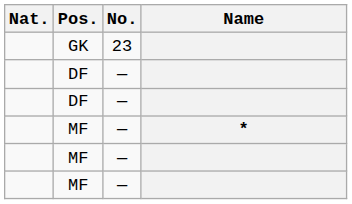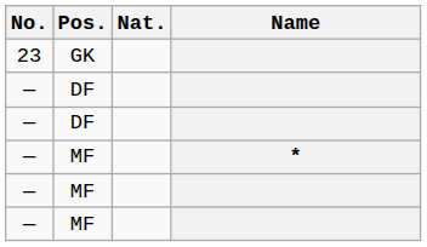 <table class="wikitable sortable plainrowheaders" style="text-align:center">
 <tr>
+<th scope="col">No.</th>
+<th scope="col">Pos.</th>
 <th scope="col">Nat.</th>
-<th scope="col">Pos.</th>
-<th scope="col">No.</th>
 <th width="150" scope="col">Name</th>
 </tr>
 <tr>
+<td>23</td>
+<td>GK</td>
 <td></td>
-<td>GK</td>
-<td>23</td>
 <th scope="row"></th>
 </tr>
 <tr>
+<td>—</td>
+<td>DF</td>
 <td></td>
-<td>DF</td>
-<td>—</td>
 <th scope="row"></th>
 </tr>
 <tr>
+<td>—</td>
+<td>DF</td>
 <td></td>
-<td>DF</td>
-<td>—</td>
 <th scope="row"></th>
 </tr>
 <tr>
+<td>—</td>
+<td>MF</td>
 <td></td>
-<td>MF</td>
-<td>—</td>
 <th scope="row"><em></em> *</th>
 </tr>
 <tr>
+<td>—</td>
+<td>MF</td>
 <td></td>
-<td>MF</td>
-<td>—</td>
 <th scope="row"></th>
 </tr>
 <tr>
+<td>—</td>
+<td>MF</td>
 <td></td>
-<td>MF</td>
-<td>—</td>
 <th scope="row"></th>
 </tr>
 </table>
